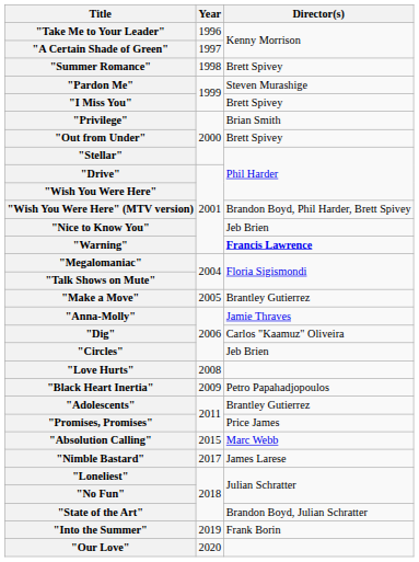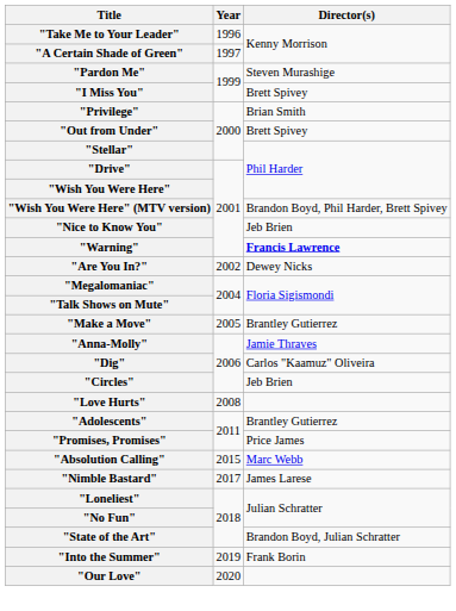 <table class="wikitable plainrowheaders">
 <tr>
 <th>Title</th>
 <th>Year</th>
 <th>Director(s)</th>
 </tr>
 <tr>
 <th scope="row">"Take Me to Your Leader"</th>
 <td style="text-align:center;">1996</td>
 <td rowspan="2">Kenny Morrison</td>
 </tr>
 <tr>
 <th scope="row">"A Certain Shade of Green"</th>
 <td style="text-align:center;">1997</td>
-</tr>
-<tr>
-<th scope="row">"Summer Romance"</th>
-<td style="text-align:center;">1998</td>
-<td>Brett Spivey</td>
 </tr>
 <tr>
 <th scope="row">"Pardon Me"</th>
 <td rowspan="2" style="text-align:center;">1999</td>
 <td>Steven Murashige</td>
 </tr>
 <tr>
 <th scope="row">"I Miss You"</th>
 <td>Brett Spivey</td>
 </tr>
 <tr>
 <th scope="row">"Privilege"</th>
 <td rowspan="3" style="text-align:center;">2000</td>
 <td>Brian Smith</td>
 </tr>
 <tr>
 <th scope="row">"Out from Under"</th>
 <td>Brett Spivey</td>
 </tr>
 <tr>
 <th scope="row">"Stellar"</th>
 <td rowspan="3"><a href='#'>Phil Harder</a></td>
 </tr>
 <tr>
 <th scope="row">"Drive"</th>
 <td rowspan="5" style="text-align:center;">2001</td>
 </tr>
 <tr>
 <th scope="row">"Wish You Were Here"</th>
 </tr>
 <tr>
 <th scope="row">"Wish You Were Here" (MTV version)</th>
 <td>Brandon Boyd, Phil Harder, Brett Spivey</td>
 </tr>
 <tr>
 <th scope="row">"Nice to Know You"</th>
 <td>Jeb Brien</td>
 </tr>
 <tr>
 <th scope="row">"Warning"</th>
 <td><strong><a href='#'>Francis Lawrence</a></strong></td>
 </tr>
 <tr>
+<th scope="row">"Are You In?"</th>
+<td style="text-align:center;">2002</td>
+<td>Dewey Nicks</td>
+</tr>
+<tr>
 <th scope="row">"Megalomaniac"</th>
 <td style="text-align:center;" rowspan="2">2004</td>
 <td rowspan="2"><a href='#'>Floria Sigismondi</a></td>
 </tr>
 <tr>
 <th scope="row">"Talk Shows on Mute"</th>
 </tr>
 <tr>
 <th scope="row">"Make a Move"</th>
 <td style="text-align:center;">2005</td>
 <td>Brantley Gutierrez</td>
 </tr>
 <tr>
 <th scope="row">"Anna-Molly"</th>
 <td style="text-align:center;" rowspan="3">2006</td>
 <td><a href='#'>Jamie Thraves</a></td>
 </tr>
 <tr>
 <th scope="row">"Dig"</th>
 <td>Carlos "Kaamuz" Oliveira</td>
 </tr>
 <tr>
 <th scope="row">"Circles"</th>
 <td>Jeb Brien</td>
 </tr>
 <tr>
 <th scope="row">"Love Hurts"</th>
 <td style="text-align:center;">2008</td>
 <td></td>
-</tr>
-<tr>
-<th scope="row">"Black Heart Inertia"</th>
-<td style="text-align:center;">2009</td>
-<td>Petro Papahadjopoulos</td>
 </tr>
 <tr>
 <th scope="row">"Adolescents"</th>
 <td style="text-align:center;" rowspan="2">2011</td>
 <td>Brantley Gutierrez</td>
 </tr>
 <tr>
 <th scope="row">"Promises, Promises"</th>
 <td>Price James</td>
 </tr>
 <tr>
 <th scope="row">"Absolution Calling"</th>
 <td>2015</td>
 <td><a href='#'>Marc Webb</a></td>
 </tr>
 <tr>
 <th scope="row">"Nimble Bastard"</th>
 <td>2017</td>
 <td>James Larese</td>
 </tr>
 <tr>
 <th scope="row">"Loneliest"</th>
 <td style="text-align:center;" rowspan="3">2018</td>
 <td rowspan="2">Julian Schratter</td>
 </tr>
 <tr>
 <th scope="row">"No Fun"</th>
 </tr>
 <tr>
 <th scope="row">"State of the Art"</th>
 <td>Brandon Boyd, Julian Schratter</td>
 </tr>
 <tr>
 <th scope="row">"Into the Summer"</th>
 <td style="text-align:center;">2019</td>
 <td>Frank Borin</td>
 </tr>
 <tr>
 <th scope="row">"Our Love"</th>
 <td style="text-align:center;">2020</td>
 <td></td>
 </tr>
 </table>
